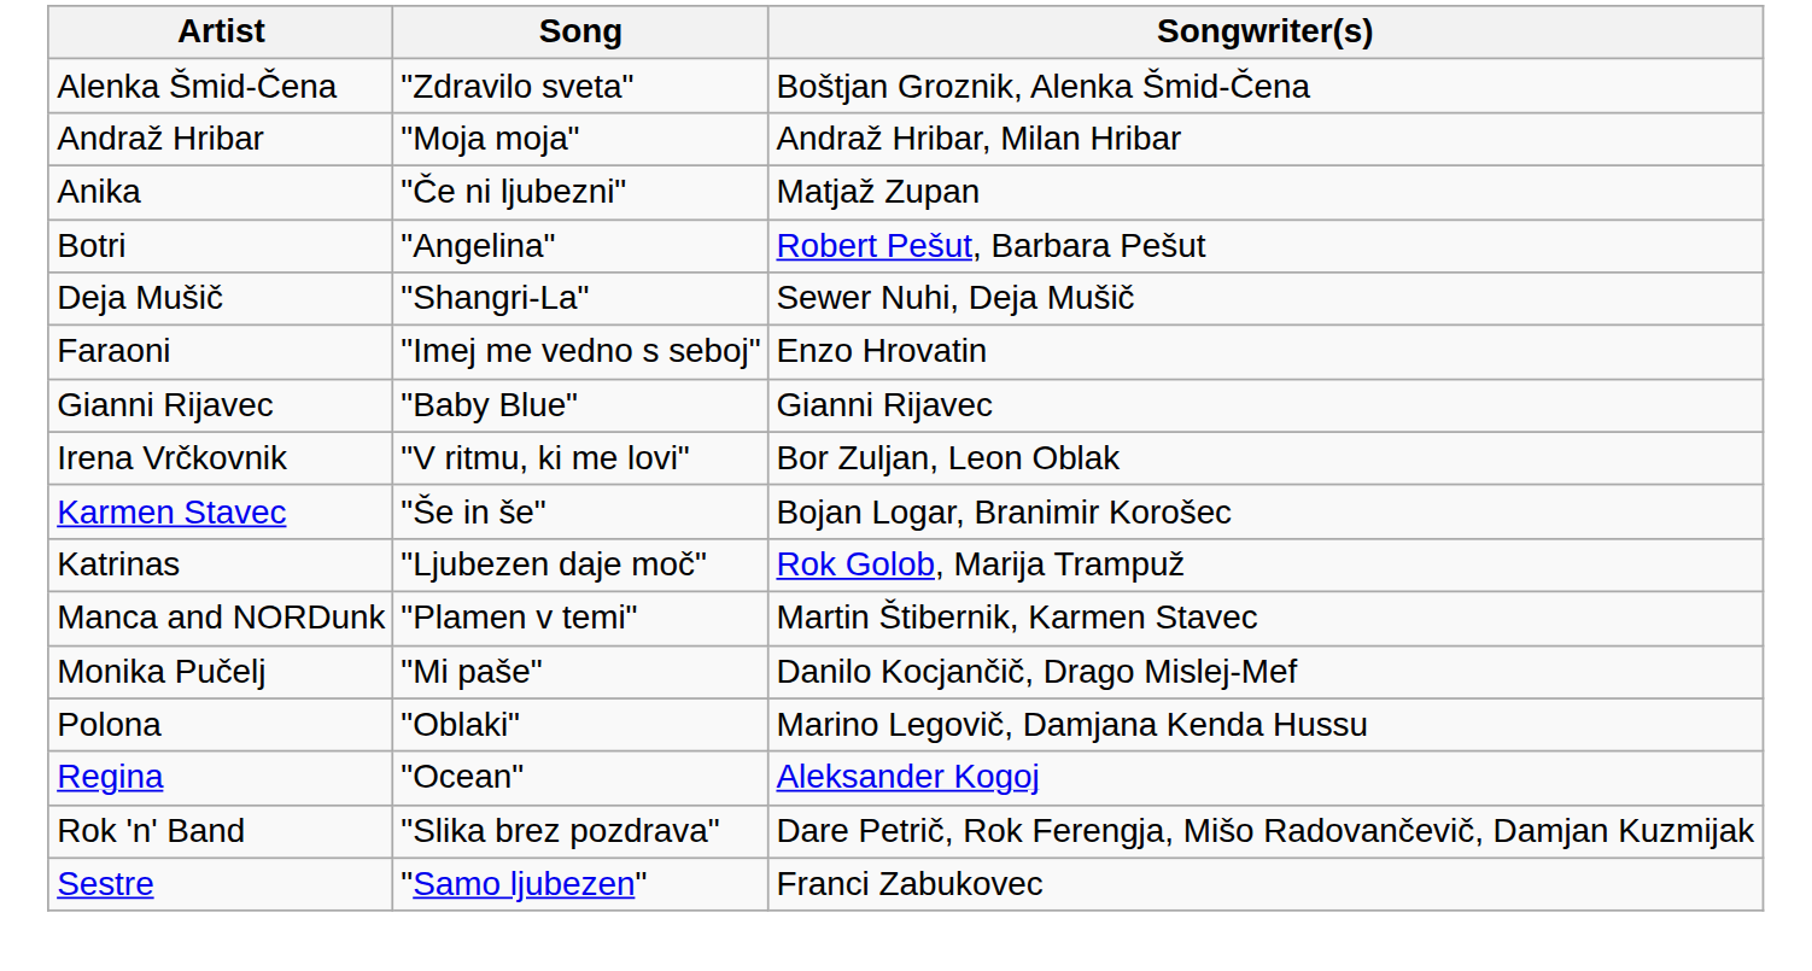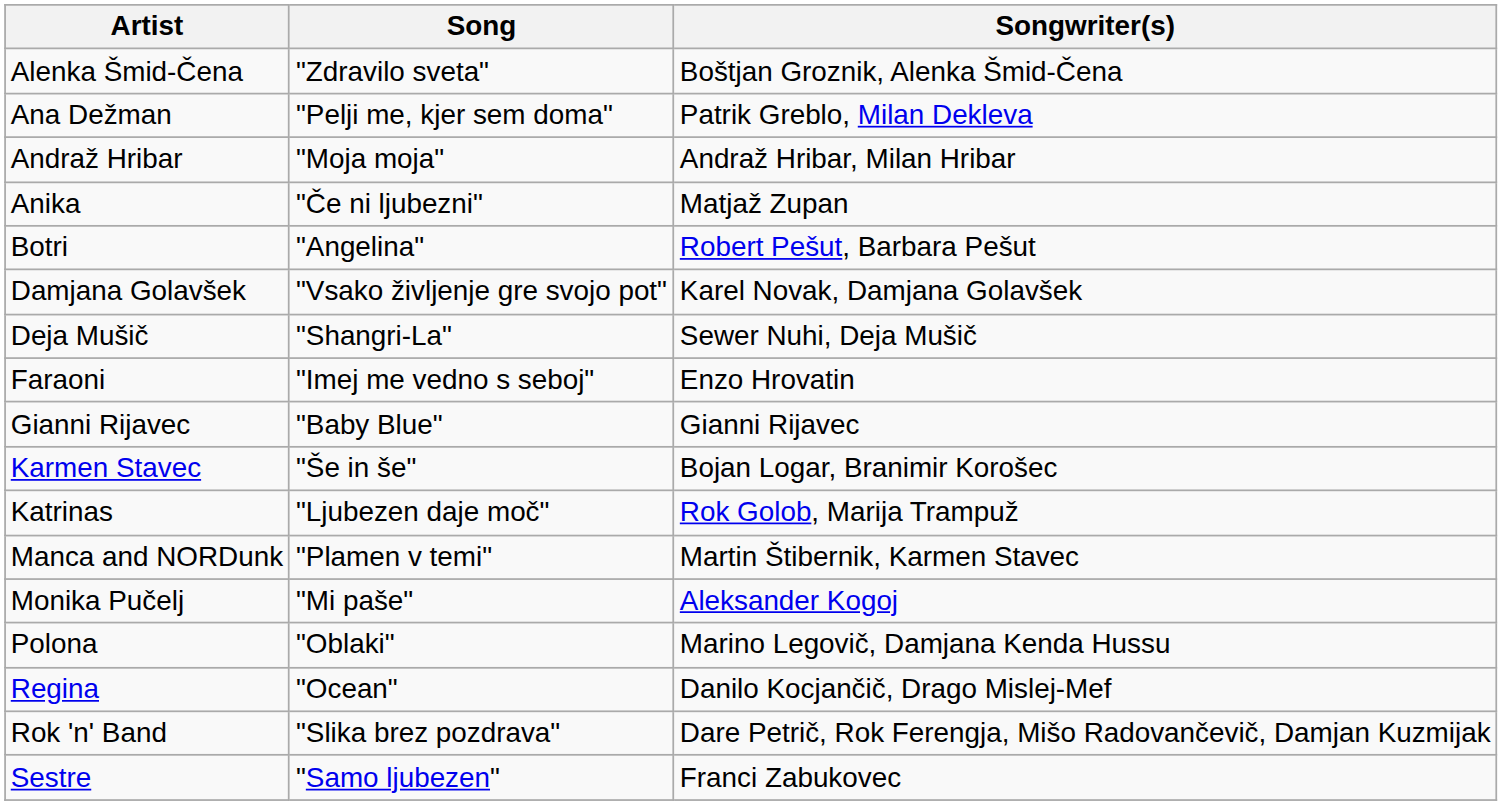 <table class="wikitable" style="margin: 1em auto 1em auto; text-align:left">
 <tr>
 <th>Artist</th>
 <th>Song</th>
 <th>Songwriter(s)</th>
 </tr>
 <tr>
 <td>Alenka Šmid-Čena</td>
 <td>"Zdravilo sveta"</td>
 <td>Boštjan Groznik, Alenka Šmid-Čena</td>
+</tr>
+<tr>
+<td>Ana Dežman</td>
+<td>"Pelji me, kjer sem doma"</td>
+<td>Patrik Greblo, <a href='#'>Milan Dekleva</a></td>
 </tr>
 <tr>
 <td>Andraž Hribar</td>
 <td>"Moja moja"</td>
 <td>Andraž Hribar, Milan Hribar</td>
 </tr>
 <tr>
 <td>Anika</td>
 <td>"Če ni ljubezni"</td>
 <td>Matjaž Zupan</td>
 </tr>
 <tr>
 <td>Botri</td>
 <td>"Angelina"</td>
 <td><a href='#'>Robert Pešut</a>, Barbara Pešut</td>
 </tr>
 <tr>
+<td>Damjana Golavšek</td>
+<td>"Vsako življenje gre svojo pot"</td>
+<td>Karel Novak, Damjana Golavšek</td>
+</tr>
+<tr>
 <td>Deja Mušič</td>
 <td>"Shangri-La"</td>
 <td>Sewer Nuhi, Deja Mušič</td>
 </tr>
 <tr>
 <td>Faraoni</td>
 <td>"Imej me vedno s seboj"</td>
 <td>Enzo Hrovatin</td>
 </tr>
 <tr>
 <td>Gianni Rijavec</td>
 <td>"Baby Blue"</td>
 <td>Gianni Rijavec</td>
-</tr>
-<tr>
-<td>Irena Vrčkovnik</td>
-<td>"V ritmu, ki me lovi"</td>
-<td>Bor Zuljan, Leon Oblak</td>
 </tr>
 <tr>
 <td><a href='#'>Karmen Stavec</a></td>
 <td>"Še in še"</td>
 <td>Bojan Logar, Branimir Korošec</td>
 </tr>
 <tr>
 <td>Katrinas</td>
 <td>"Ljubezen daje moč"</td>
 <td><a href='#'>Rok Golob</a>, Marija Trampuž</td>
 </tr>
 <tr>
 <td>Manca and NORDunk</td>
 <td>"Plamen v temi"</td>
 <td>Martin Štibernik, Karmen Stavec</td>
 </tr>
 <tr>
 <td>Monika Pučelj</td>
 <td>"Mi paše"</td>
-<td>Danilo Kocjančič, Drago Mislej-Mef</td>
+<td><a href='#'>Aleksander Kogoj</a></td>
 </tr>
 <tr>
 <td>Polona</td>
 <td>"Oblaki"</td>
 <td>Marino Legovič, Damjana Kenda Hussu</td>
 </tr>
 <tr>
 <td><a href='#'>Regina</a></td>
 <td>"Ocean"</td>
-<td><a href='#'>Aleksander Kogoj</a></td>
+<td>Danilo Kocjančič, Drago Mislej-Mef</td>
 </tr>
 <tr>
 <td>Rok 'n' Band</td>
 <td>"Slika brez pozdrava"</td>
 <td>Dare Petrič, Rok Ferengja, Mišo Radovančevič, Damjan Kuzmijak</td>
 </tr>
 <tr>
 <td><a href='#'>Sestre</a></td>
 <td>"<a href='#'>Samo ljubezen</a>"</td>
 <td>Franci Zabukovec</td>
 </tr>
 </table>
